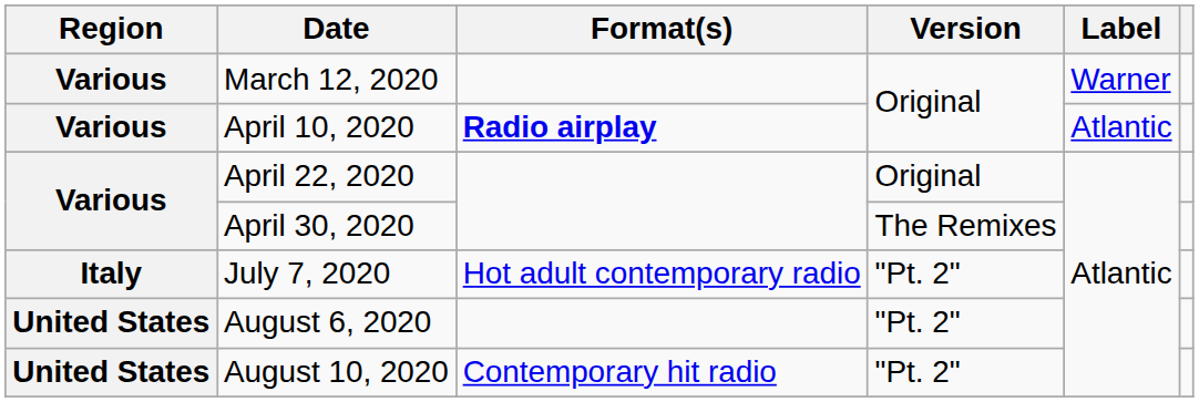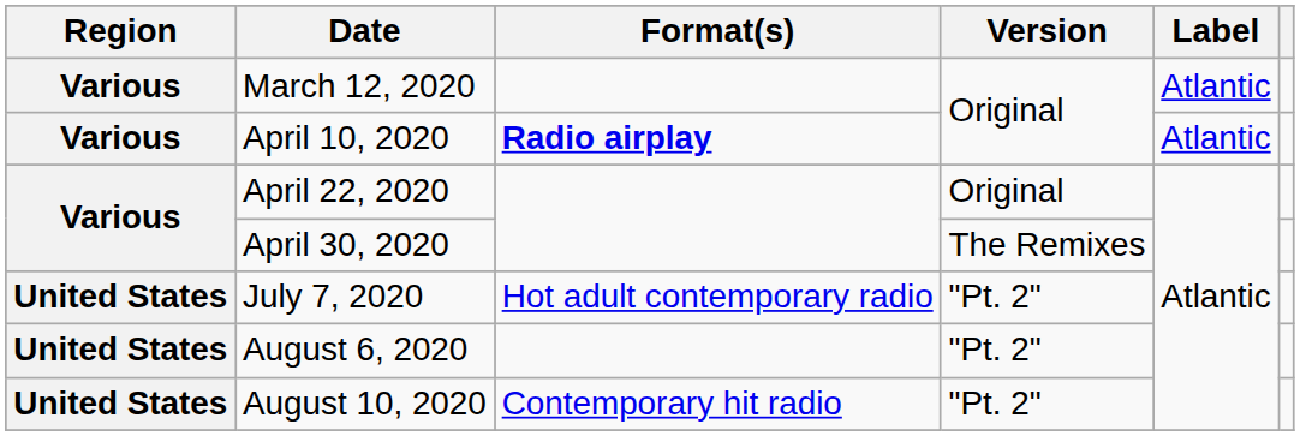 <table class="wikitable plainrowheaders">
 <tr>
 <th scope="col">Region</th>
 <th scope="col">Date</th>
 <th scope="col">Format(s)</th>
 <th scope="col">Version</th>
 <th scope="col">Label</th>
 <th scope="col"></th>
 </tr>
 <tr>
 <th scope="row">Various</th>
 <td>March 12, 2020</td>
 <td></td>
 <td rowspan="2">Original</td>
-<td><a href='#'>Warner</a></td>
+<td><a href='#'>Atlantic</a></td>
 <td style="text-align:center;"></td>
 </tr>
 <tr>
 <th scope="row">Various</th>
 <td>April 10, 2020</td>
 <td><strong><a href='#'>Radio airplay</a></strong></td>
 <td><a href='#'>Atlantic</a></td>
 <td style="text-align:center;"></td>
 </tr>
 <tr>
 <th scope="row" rowspan=2>Various</th>
 <td>April 22, 2020</td>
 <td rowspan=2></td>
 <td>Original</td>
 <td rowspan=5>Atlantic</td>
 <td style="text-align:center;"></td>
 </tr>
 <tr>
 <td>April 30, 2020</td>
 <td>The Remixes</td>
 <td style="text-align:center;"></td>
 </tr>
 <tr>
-<th scope="row">Italy</th>
+<th scope="row">United States</th>
 <td>July 7, 2020</td>
 <td><a href='#'>Hot adult contemporary radio</a></td>
 <td>"Pt. 2"</td>
 <td style="text-align:center;"></td>
 </tr>
 <tr>
 <th scope="row">United States</th>
 <td>August 6, 2020</td>
 <td></td>
 <td>"Pt. 2"</td>
 <td style="text-align:center;"></td>
 </tr>
 <tr>
 <th scope="row">United States</th>
 <td>August 10, 2020</td>
 <td><a href='#'>Contemporary hit radio</a></td>
 <td>"Pt. 2"</td>
 <td style="text-align:center;"></td>
 </tr>
 </table>
